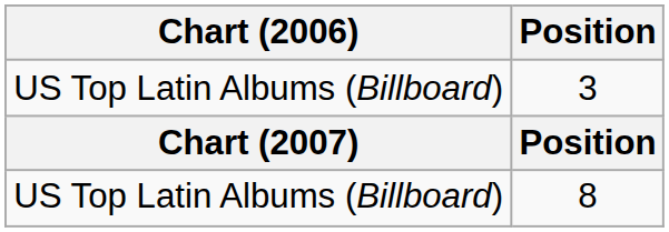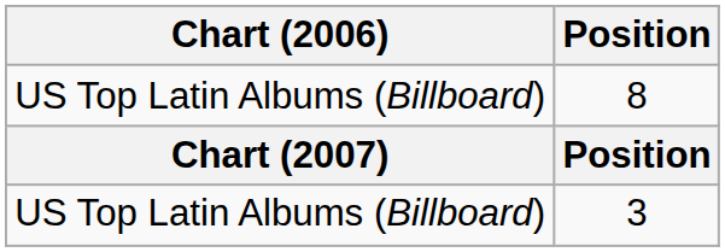 <table class="wikitable">
 <tr>
 <th>Chart (2006)</th>
 <th>Position</th>
 </tr>
 <tr>
 <td>US Top Latin Albums (<em>Billboard</em>)</td>
-<td align="center">3</td>
+<td align="center">8</td>
 </tr>
 <tr>
 <th>Chart (2007)</th>
 <th>Position</th>
 </tr>
 <tr>
 <td>US Top Latin Albums (<em>Billboard</em>)</td>
-<td align="center">8</td>
+<td align="center">3</td>
 </tr>
 </table>
